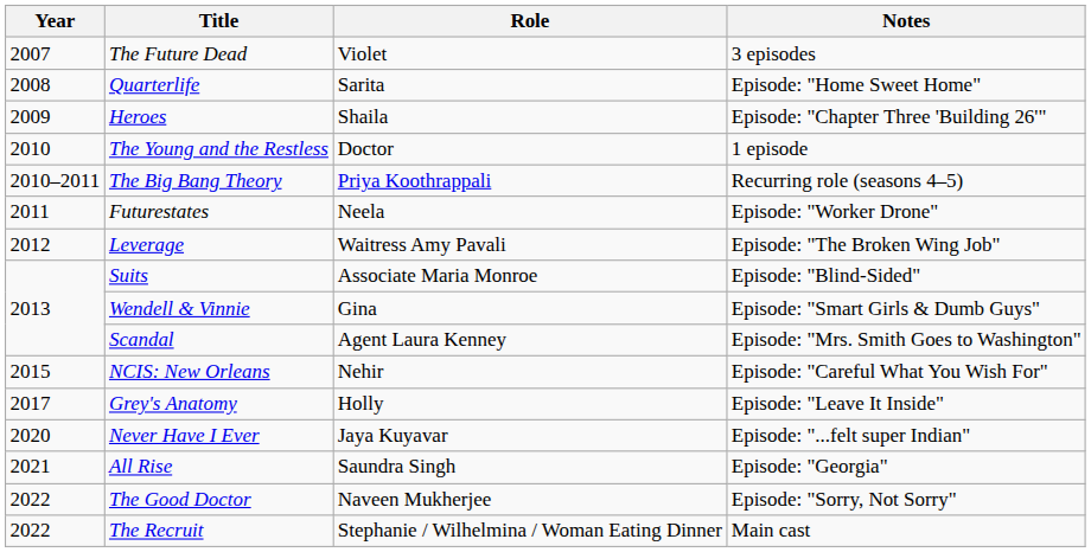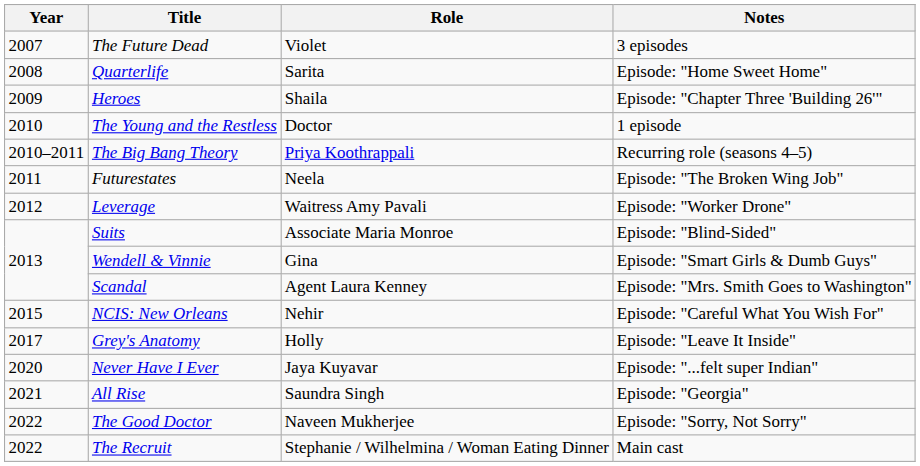 <table class="wikitable sortable">
 <tr>
 <th>Year</th>
 <th>Title</th>
 <th>Role</th>
 <th class="unsortable">Notes</th>
 </tr>
 <tr>
 <td>2007</td>
 <td><em>The Future Dead</em></td>
 <td>Violet</td>
 <td>3 episodes</td>
 </tr>
 <tr>
 <td>2008</td>
 <td><em><a href='#'>Quarterlife</a></em></td>
 <td>Sarita</td>
 <td>Episode: "Home Sweet Home"</td>
 </tr>
 <tr>
 <td>2009</td>
 <td><em><a href='#'>Heroes</a></em></td>
 <td>Shaila</td>
 <td>Episode: "Chapter Three 'Building 26'"</td>
 </tr>
 <tr>
 <td>2010</td>
 <td><em><a href='#'>The Young and the Restless</a></em></td>
 <td>Doctor</td>
 <td>1 episode</td>
 </tr>
 <tr>
 <td>2010–2011</td>
 <td><em><a href='#'>The Big Bang Theory</a></em></td>
 <td><a href='#'>Priya Koothrappali</a></td>
 <td>Recurring role (seasons 4–5)</td>
 </tr>
 <tr>
 <td>2011</td>
 <td><em>Futurestates</em></td>
 <td>Neela</td>
-<td>Episode: "Worker Drone"</td>
+<td>Episode: "The Broken Wing Job"</td>
 </tr>
 <tr>
 <td>2012</td>
 <td><em><a href='#'>Leverage</a></em></td>
 <td>Waitress Amy Pavali</td>
-<td>Episode: "The Broken Wing Job"</td>
+<td>Episode: "Worker Drone"</td>
 </tr>
 <tr>
 <td rowspan=3>2013</td>
 <td><em><a href='#'>Suits</a></em></td>
 <td>Associate Maria Monroe</td>
 <td>Episode: "Blind-Sided"</td>
 </tr>
 <tr>
 <td><em><a href='#'>Wendell & Vinnie</a></em></td>
 <td>Gina</td>
 <td>Episode: "Smart Girls & Dumb Guys"</td>
 </tr>
 <tr>
 <td><em><a href='#'>Scandal</a></em></td>
 <td>Agent Laura Kenney</td>
 <td>Episode: "Mrs. Smith Goes to Washington"</td>
 </tr>
 <tr>
 <td>2015</td>
 <td><em><a href='#'>NCIS: New Orleans</a></em></td>
 <td>Nehir</td>
 <td>Episode: "Careful What You Wish For"</td>
 </tr>
 <tr>
 <td>2017</td>
 <td><em><a href='#'>Grey's Anatomy</a></em></td>
 <td>Holly</td>
 <td>Episode: "Leave It Inside"</td>
 </tr>
 <tr>
 <td>2020</td>
 <td><em><a href='#'>Never Have I Ever</a></em></td>
 <td>Jaya Kuyavar</td>
 <td>Episode: "...felt super Indian"</td>
 </tr>
 <tr>
 <td>2021</td>
 <td><em><a href='#'>All Rise</a></em></td>
 <td>Saundra Singh</td>
 <td>Episode: "Georgia"</td>
 </tr>
 <tr>
 <td>2022</td>
 <td><em><a href='#'>The Good Doctor</a></em></td>
 <td>Naveen Mukherjee</td>
 <td>Episode: "Sorry, Not Sorry"</td>
 </tr>
 <tr>
 <td>2022</td>
 <td><em><a href='#'>The Recruit</a></em></td>
 <td>Stephanie / Wilhelmina / Woman Eating Dinner</td>
 <td>Main cast</td>
 </tr>
 </table>
